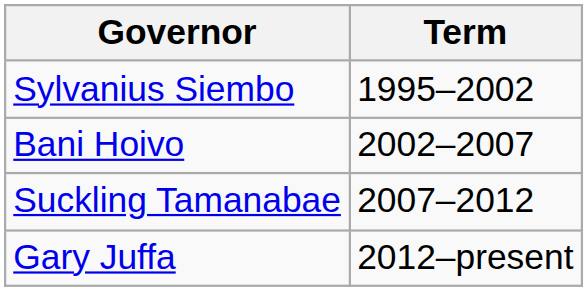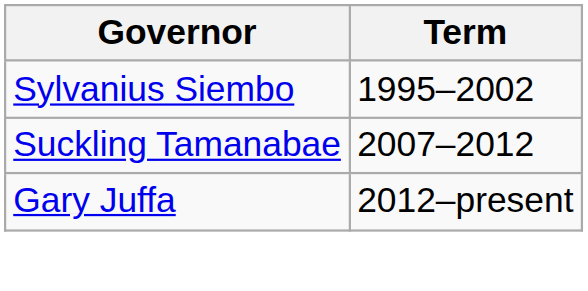 <table class="wikitable">
 <tr>
 <th><strong>Governor</strong></th>
 <th><strong>Term</strong></th>
 </tr>
 <tr>
 <td><a href='#'>Sylvanius Siembo</a></td>
 <td>1995–2002</td>
 </tr>
 <tr>
-<td><a href='#'>Bani Hoivo</a></td>
-<td>2002–2007</td>
-</tr>
-<tr>
 <td><a href='#'>Suckling Tamanabae</a></td>
 <td>2007–2012</td>
 </tr>
 <tr>
 <td><a href='#'>Gary Juffa</a></td>
 <td>2012–present</td>
 </tr>
 </table>
